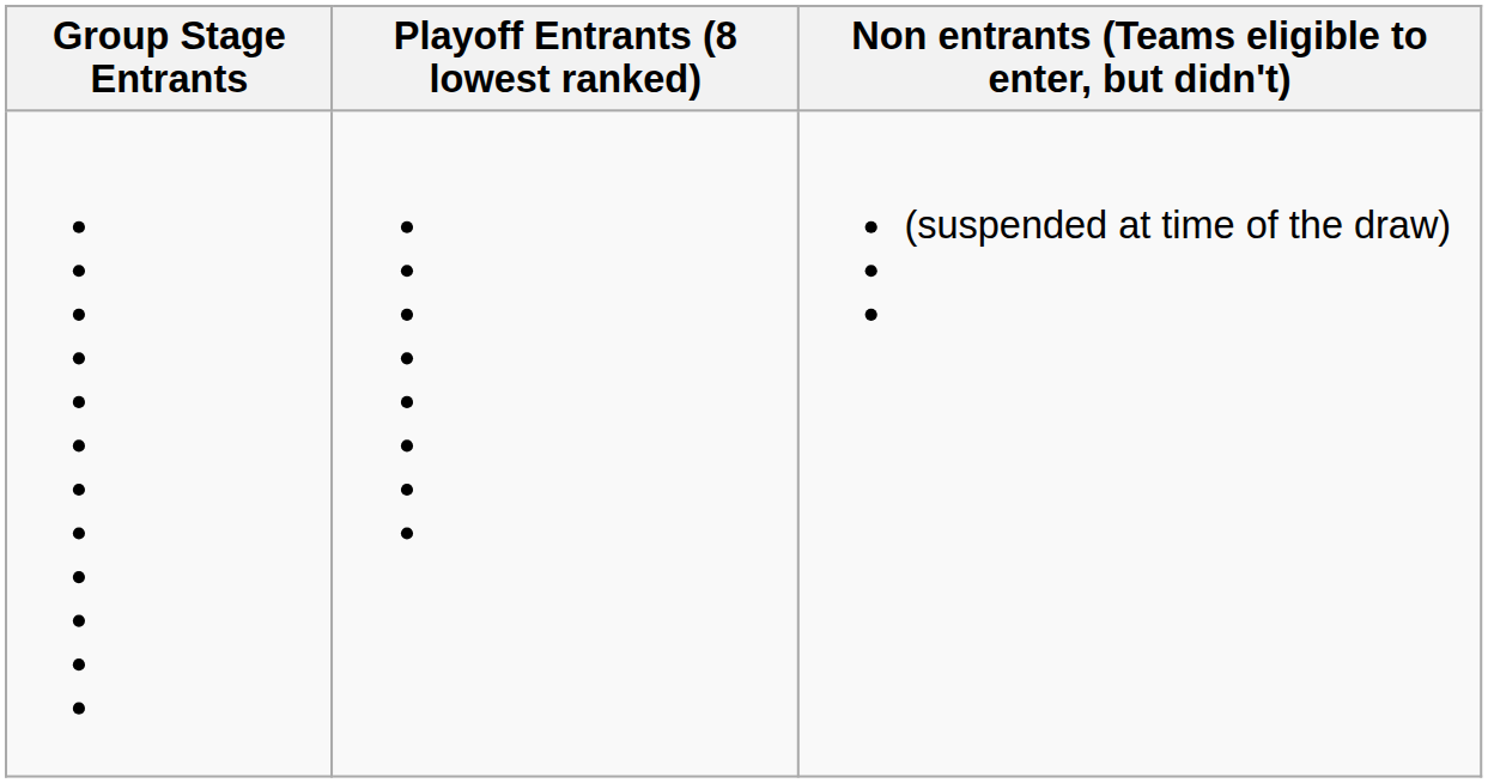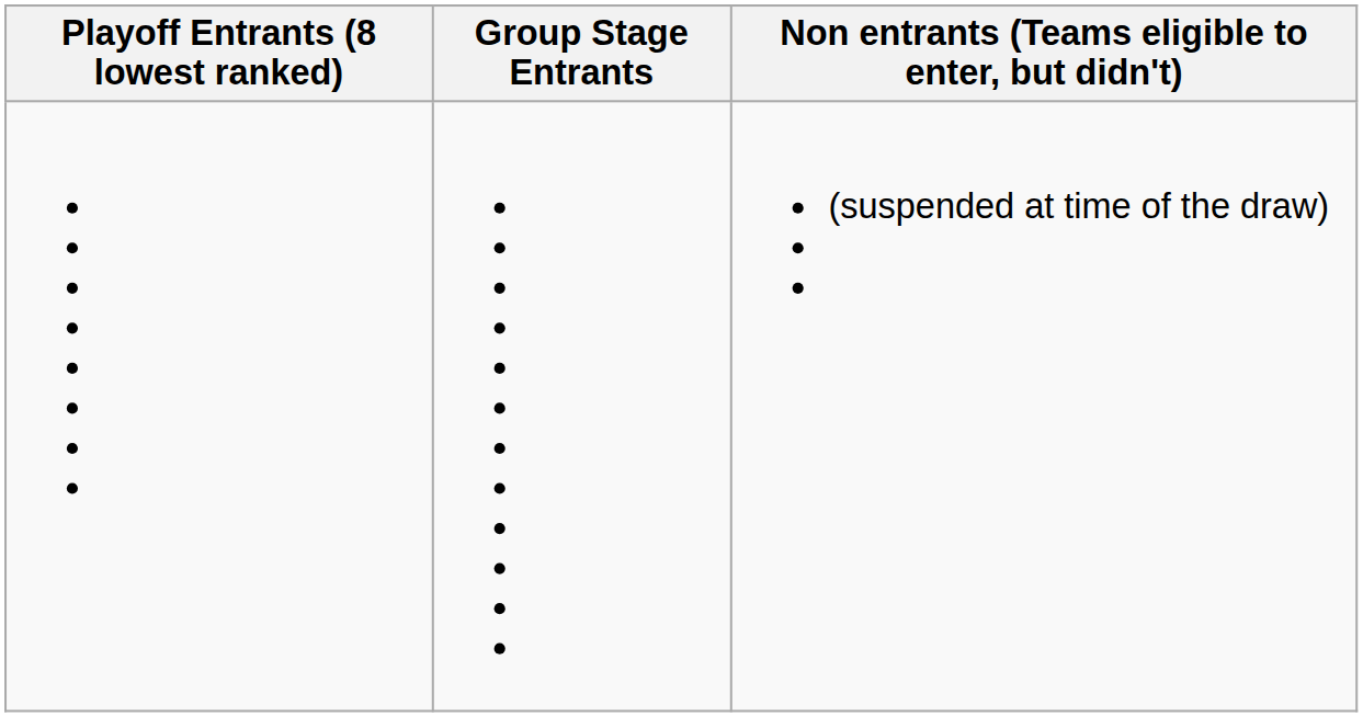 <table class=wikitable>
 <tr>
+<th>Playoff Entrants (8 lowest ranked)</th>
 <th>Group Stage Entrants</th>
-<th>Playoff Entrants (8 lowest ranked)</th>
 <th>Non entrants (Teams eligible to enter, but didn't)</th>
 </tr>
 <tr valign=top>
+<td><br><ul><li></li><li></li><li></li><li></li><li></li><li></li><li></li><li></li></ul></td>
 <td><br><ul><li></li><li></li><li></li><li></li><li></li><li></li><li></li><li></li><li></li><li></li><li></li><li></li></ul></td>
-<td><br><ul><li></li><li></li><li></li><li></li><li></li><li></li><li></li><li></li></ul></td>
 <td><br><ul><li> (suspended at time of the draw)</li><li></li><li></li></ul></td>
 </tr>
 </table>
